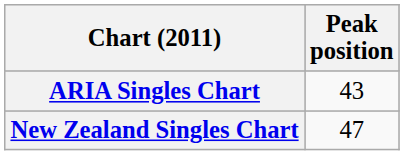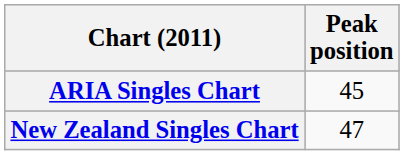 <table class="wikitable sortable plainrowheaders">
 <tr>
 <th scope="col">Chart (2011)</th>
 <th scope="col">Peak<br>position</th>
 </tr>
 <tr>
 <th scope="row"><a href='#'>ARIA Singles Chart</a></th>
-<td style="text-align:center;">43</td>
+<td style="text-align:center;">45</td>
 </tr>
 <tr>
 <th scope="row"><a href='#'>New Zealand Singles Chart</a></th>
 <td style="text-align:center;">47</td>
 </tr>
 </table>
